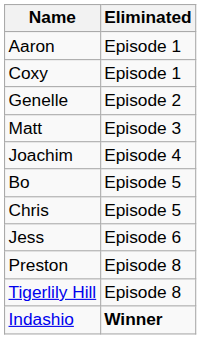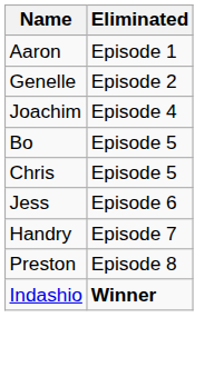 <table class="wikitable">
 <tr>
 <th>Name</th>
 <th>Eliminated</th>
 </tr>
 <tr>
 <td>Aaron</td>
 <td>Episode 1</td>
 </tr>
 <tr>
-<td>Coxy</td>
-<td>Episode 1</td>
-</tr>
-<tr>
 <td>Genelle</td>
 <td>Episode 2</td>
-</tr>
-<tr>
-<td>Matt</td>
-<td>Episode 3</td>
 </tr>
 <tr>
 <td>Joachim</td>
 <td>Episode 4</td>
 </tr>
 <tr>
 <td>Bo</td>
 <td>Episode 5</td>
 </tr>
 <tr>
 <td>Chris</td>
 <td>Episode 5</td>
 </tr>
 <tr>
 <td>Jess</td>
 <td>Episode 6</td>
 </tr>
 <tr>
-<td>Preston</td>
-<td>Episode 8</td>
+<td>Handry</td>
+<td>Episode 7</td>
 </tr>
 <tr>
-<td><a href='#'>Tigerlily Hill</a></td>
+<td>Preston</td>
 <td>Episode 8</td>
 </tr>
 <tr>
 <td><a href='#'>Indashio</a></td>
 <td><strong>Winner</strong></td>
 </tr>
 </table>
